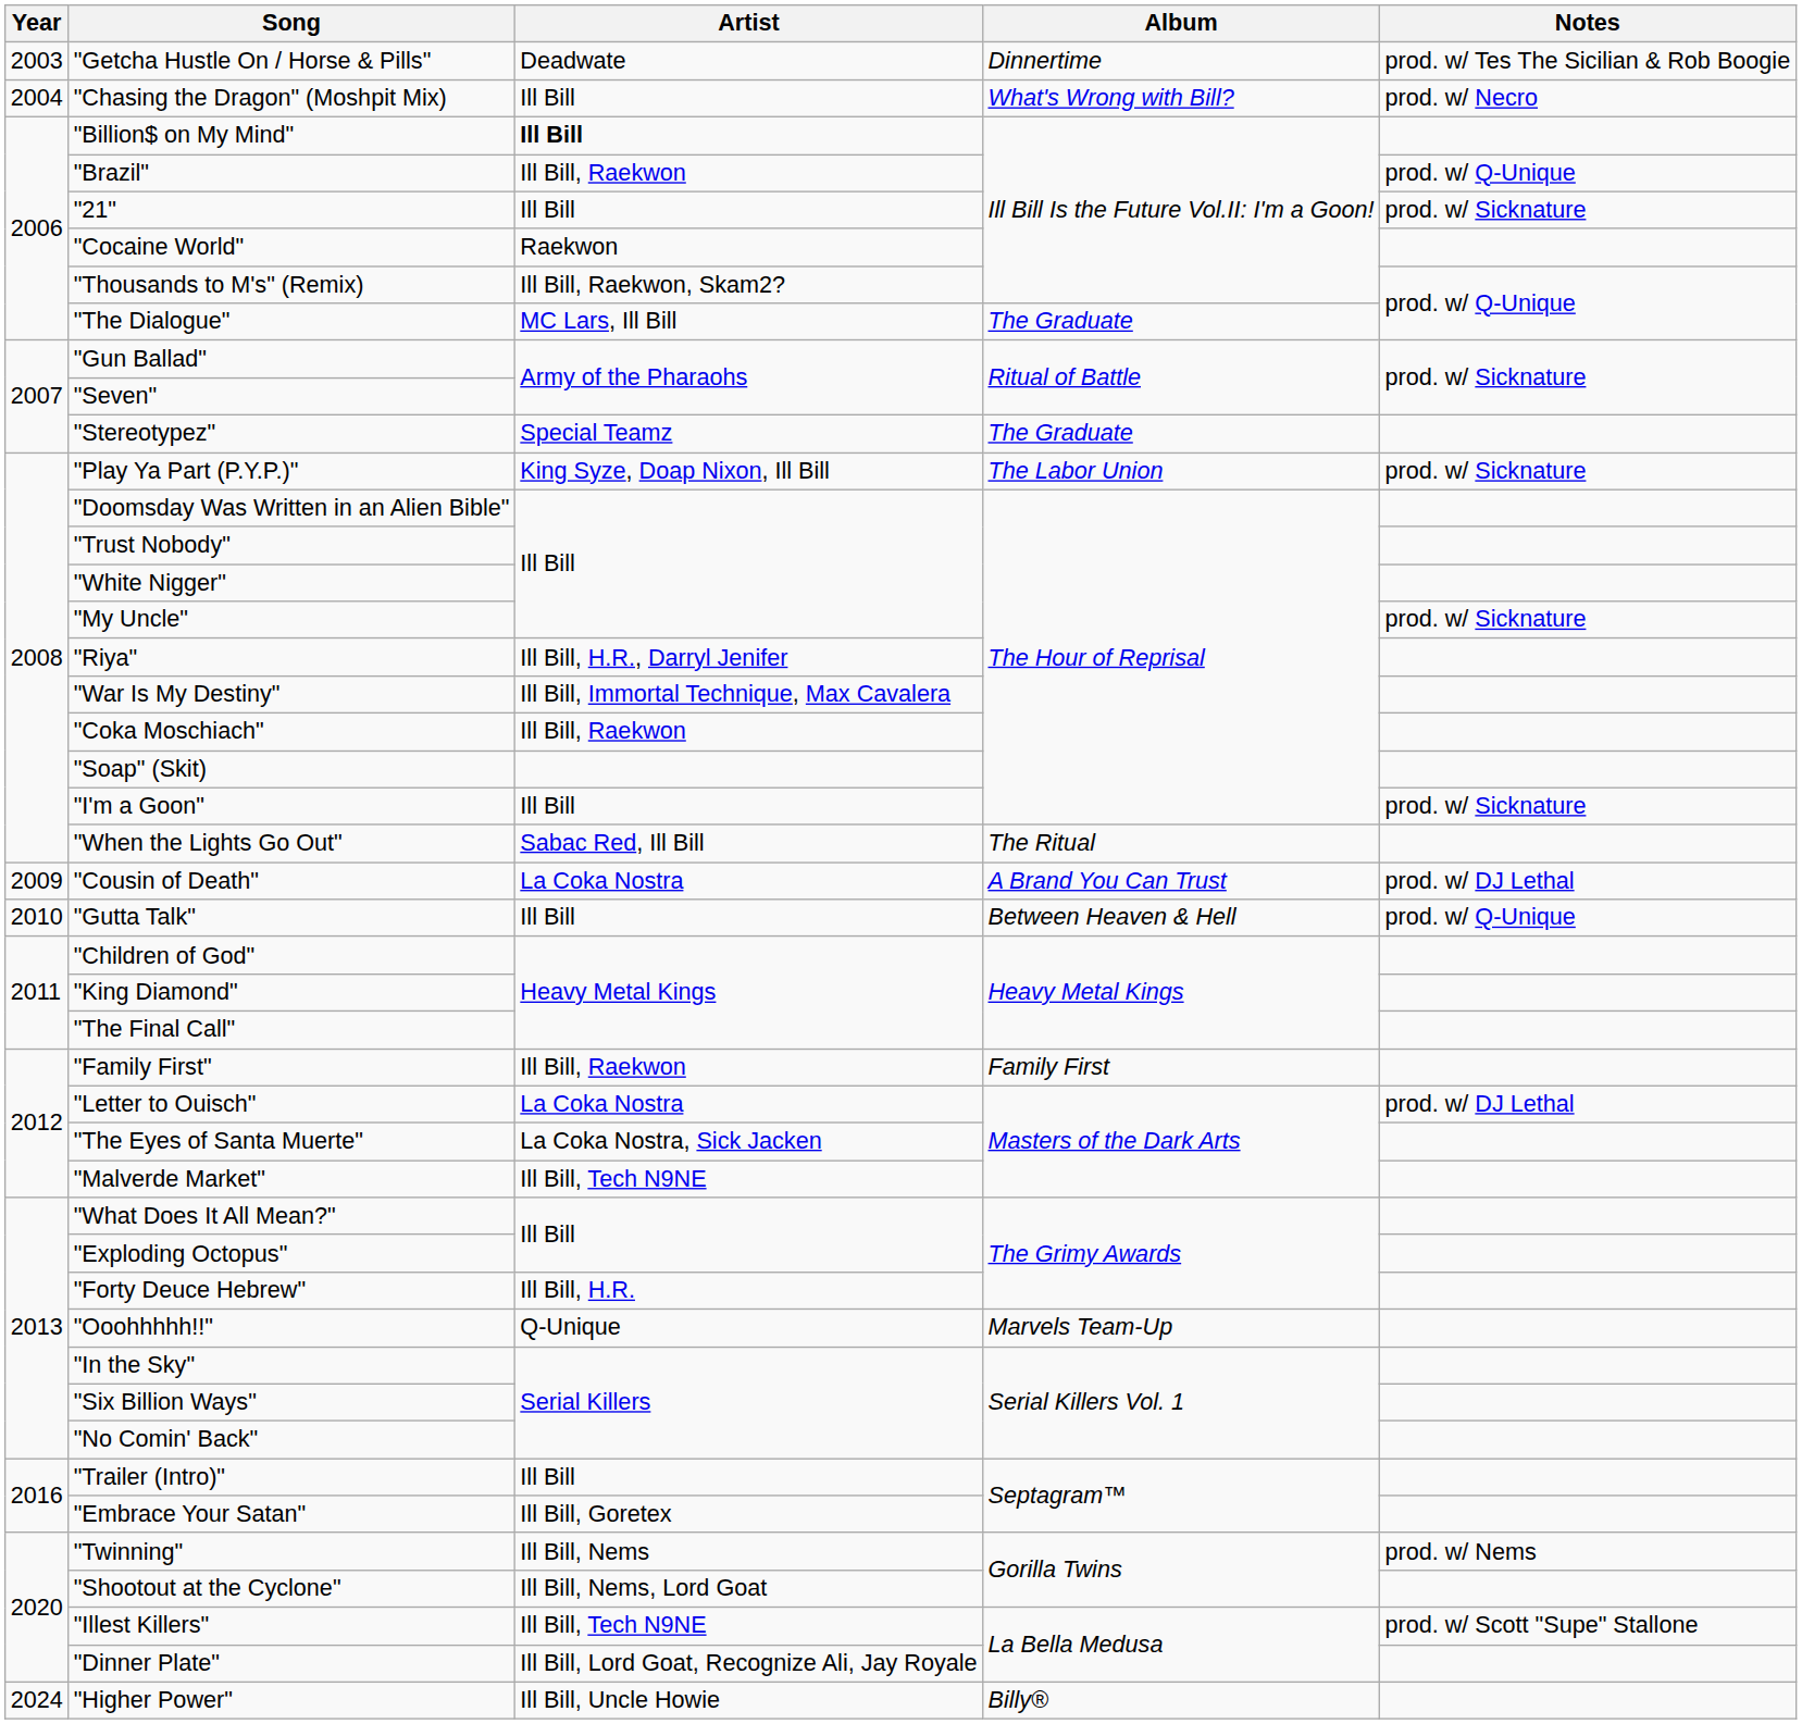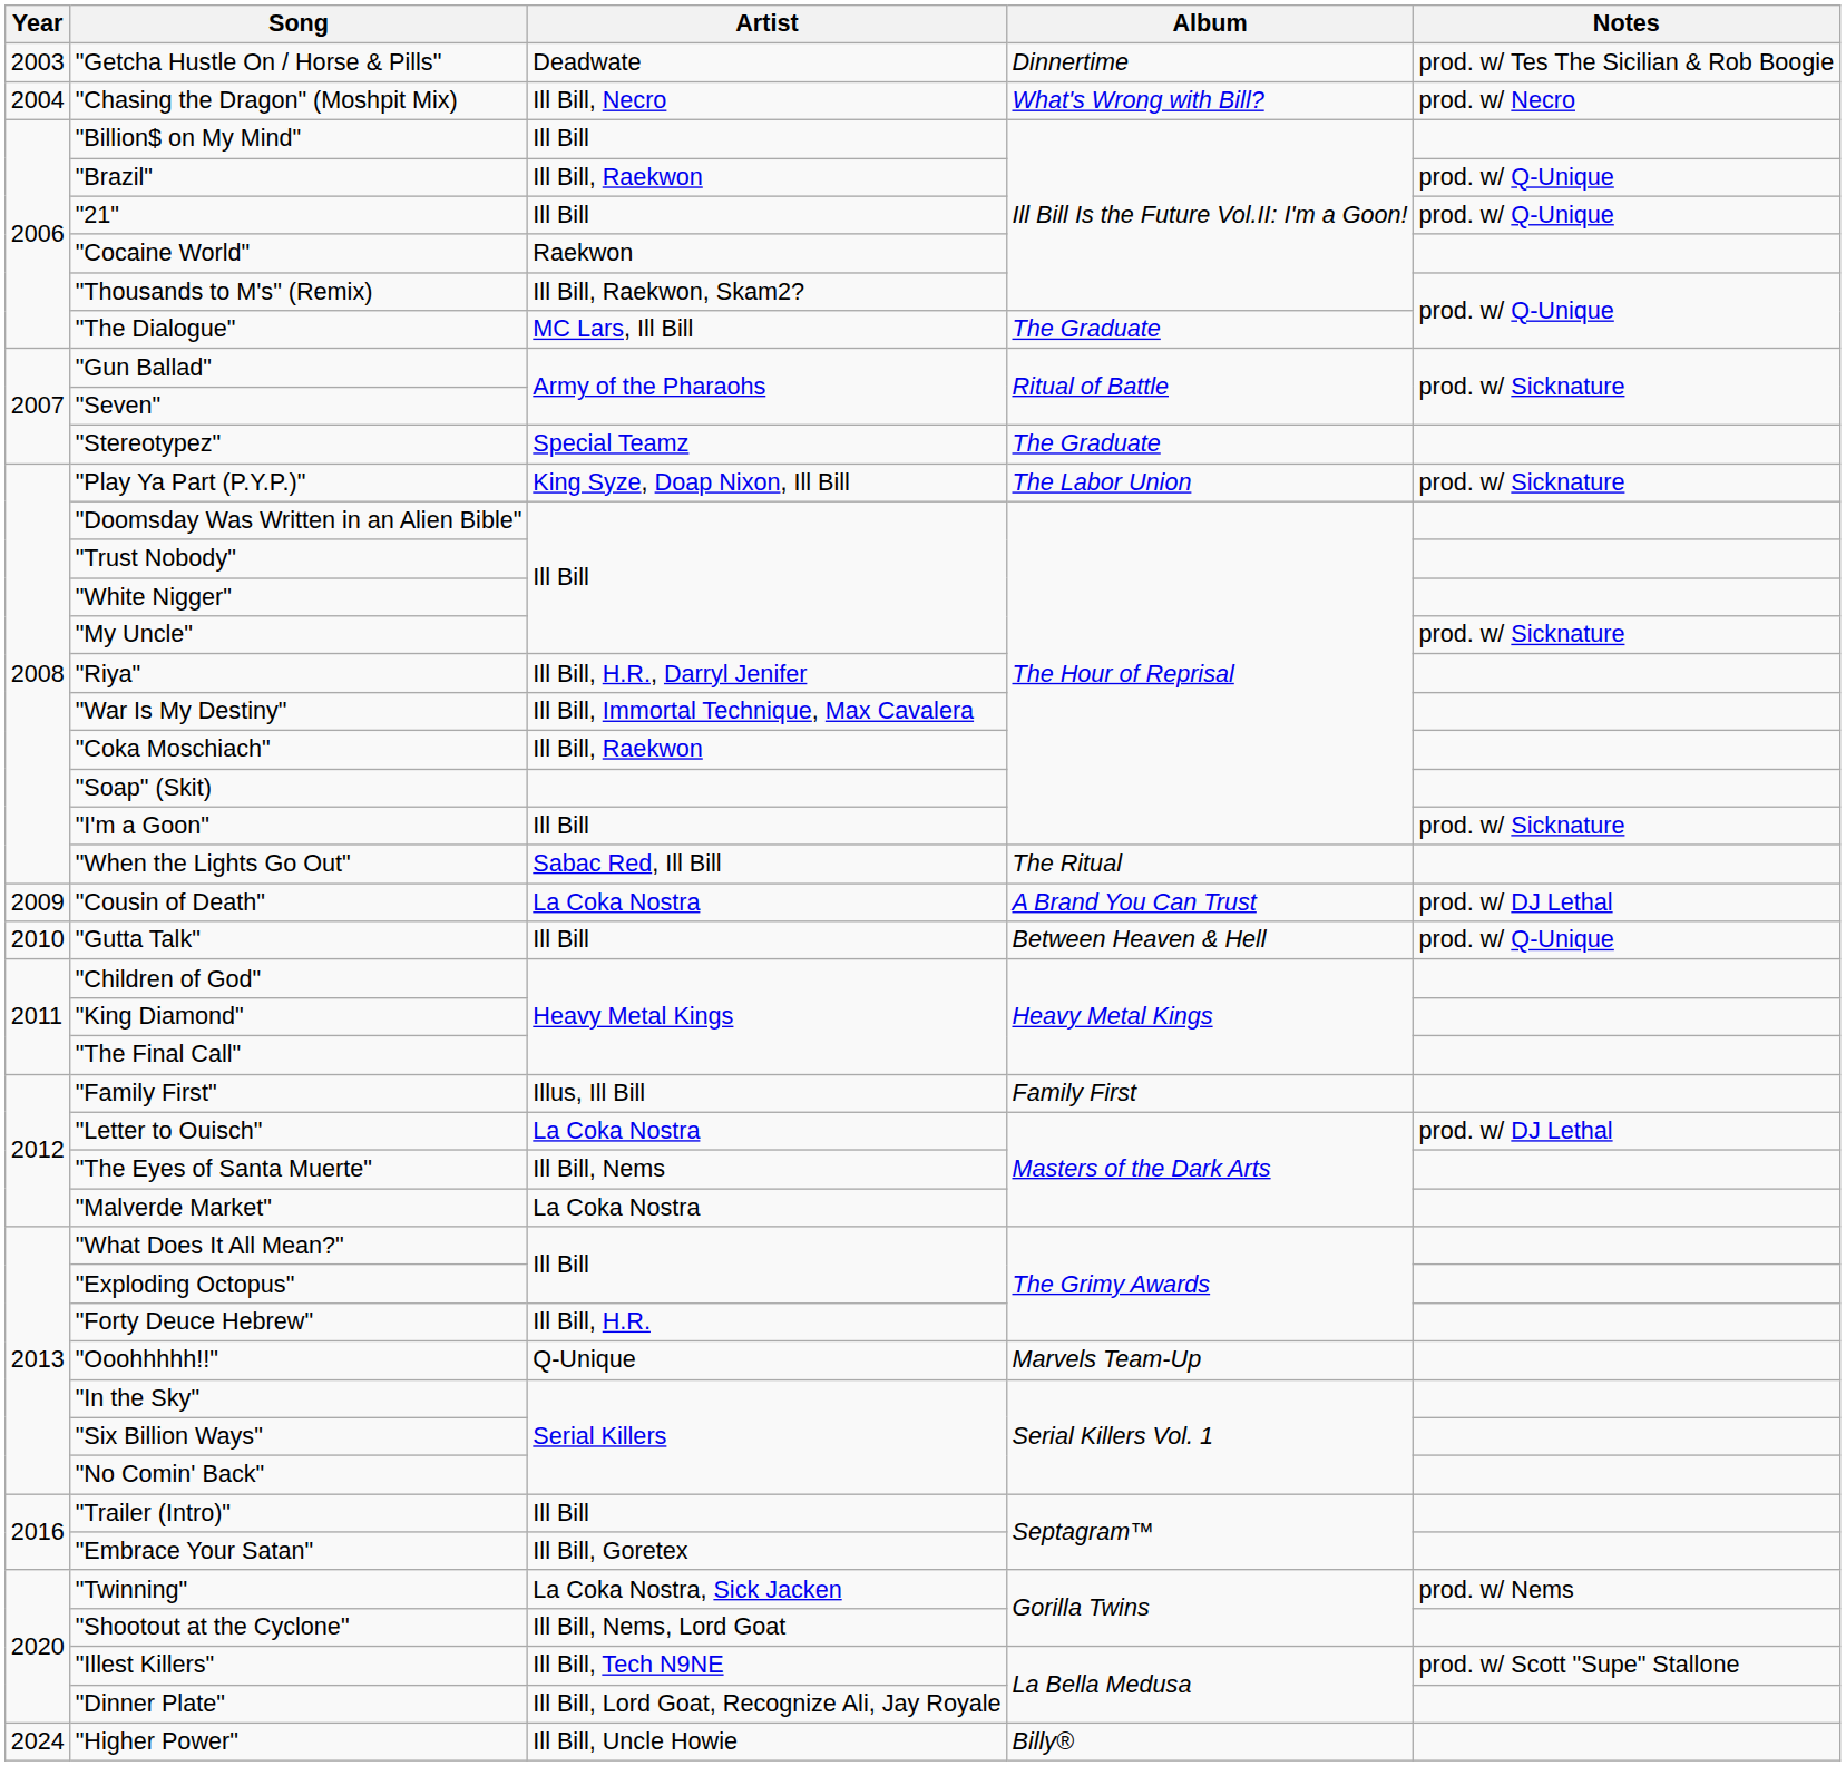 <table class="wikitable plainrowheaders sortable">
 <tr>
 <th>Year</th>
 <th>Song</th>
 <th>Artist</th>
 <th>Album</th>
 <th>Notes</th>
 </tr>
 <tr>
 <td>2003</td>
 <td>"Getcha Hustle On / Horse & Pills"</td>
 <td>Deadwate</td>
 <td><em>Dinnertime</em></td>
 <td>prod. w/ Tes The Sicilian & Rob Boogie</td>
 </tr>
 <tr>
 <td>2004</td>
 <td>"Chasing the Dragon" (Moshpit Mix)</td>
-<td>Ill Bill</td>
+<td>Ill Bill, <a href='#'>Necro</a></td>
 <td><em><a href='#'>What's Wrong with Bill?</a></em></td>
 <td>prod. w/ <a href='#'>Necro</a></td>
 </tr>
 <tr>
 <td rowspan="6">2006</td>
 <td>"Billion$ on My Mind"</td>
-<td><strong>Ill Bill</strong></td>
+<td>Ill Bill</td>
 <td rowspan="5"><em>Ill Bill Is the Future Vol.II: I'm a Goon!</em></td>
 <td></td>
 </tr>
 <tr>
 <td>"Brazil"</td>
 <td>Ill Bill, <a href='#'>Raekwon</a></td>
 <td>prod. w/ <a href='#'>Q-Unique</a></td>
 </tr>
 <tr>
 <td>"21"</td>
 <td>Ill Bill</td>
-<td>prod. w/ <a href='#'>Sicknature</a></td>
+<td>prod. w/ <a href='#'>Q-Unique</a></td>
 </tr>
 <tr>
 <td>"Cocaine World"</td>
 <td>Raekwon</td>
 <td></td>
 </tr>
 <tr>
 <td>"Thousands to M's" (Remix)</td>
 <td>Ill Bill, Raekwon, Skam2?</td>
 <td rowspan="2">prod. w/ <a href='#'>Q-Unique</a></td>
 </tr>
 <tr>
 <td>"The Dialogue"</td>
 <td><a href='#'>MC Lars</a>, Ill Bill</td>
 <td><em><a href='#'>The Graduate</a></em></td>
 </tr>
 <tr>
 <td rowspan="3">2007</td>
 <td>"Gun Ballad"</td>
 <td rowspan="2"><a href='#'>Army of the Pharaohs</a></td>
 <td rowspan="2"><em><a href='#'>Ritual of Battle</a></em></td>
 <td rowspan="2">prod. w/ <a href='#'>Sicknature</a></td>
 </tr>
 <tr>
 <td>"Seven"</td>
 </tr>
 <tr>
 <td>"Stereotypez"</td>
 <td><a href='#'>Special Teamz</a></td>
 <td><em><a href='#'>The Graduate</a></em></td>
 <td></td>
 </tr>
 <tr>
 <td rowspan="11">2008</td>
 <td>"Play Ya Part (P.Y.P.)"</td>
 <td><a href='#'>King Syze</a>, <a href='#'>Doap Nixon</a>, Ill Bill</td>
 <td><em><a href='#'>The Labor Union</a></em></td>
 <td>prod. w/ <a href='#'>Sicknature</a></td>
 </tr>
 <tr>
 <td>"Doomsday Was Written in an Alien Bible"</td>
 <td rowspan="4">Ill Bill</td>
 <td rowspan="9"><em><a href='#'>The Hour of Reprisal</a></em></td>
 <td></td>
 </tr>
 <tr>
 <td>"Trust Nobody"</td>
 <td></td>
 </tr>
 <tr>
 <td>"White Nigger"</td>
 <td></td>
 </tr>
 <tr>
 <td>"My Uncle"</td>
 <td>prod. w/ <a href='#'>Sicknature</a></td>
 </tr>
 <tr>
 <td>"Riya"</td>
 <td>Ill Bill, <a href='#'>H.R.</a>, <a href='#'>Darryl Jenifer</a></td>
 <td></td>
 </tr>
 <tr>
 <td>"War Is My Destiny"</td>
 <td>Ill Bill, <a href='#'>Immortal Technique</a>, <a href='#'>Max Cavalera</a></td>
 <td></td>
 </tr>
 <tr>
 <td>"Coka Moschiach"</td>
 <td>Ill Bill, <a href='#'>Raekwon</a></td>
 <td></td>
 </tr>
 <tr>
 <td>"Soap" (Skit)</td>
 <td></td>
 <td></td>
 </tr>
 <tr>
 <td>"I'm a Goon"</td>
 <td>Ill Bill</td>
 <td>prod. w/ <a href='#'>Sicknature</a></td>
 </tr>
 <tr>
 <td>"When the Lights Go Out"</td>
 <td><a href='#'>Sabac Red</a>, Ill Bill</td>
 <td><em>The Ritual</em></td>
 <td></td>
 </tr>
 <tr>
 <td>2009</td>
 <td>"Cousin of Death"</td>
 <td><a href='#'>La Coka Nostra</a></td>
 <td><em><a href='#'>A Brand You Can Trust</a></em></td>
 <td>prod. w/ <a href='#'>DJ Lethal</a></td>
 </tr>
 <tr>
 <td>2010</td>
 <td>"Gutta Talk"</td>
 <td>Ill Bill</td>
 <td><em>Between Heaven & Hell</em></td>
 <td>prod. w/ <a href='#'>Q-Unique</a></td>
 </tr>
 <tr>
 <td rowspan="3">2011</td>
 <td>"Children of God"</td>
 <td rowspan="3"><a href='#'>Heavy Metal Kings</a></td>
 <td rowspan="3"><em><a href='#'>Heavy Metal Kings</a></em></td>
 <td></td>
 </tr>
 <tr>
 <td>"King Diamond"</td>
 <td></td>
 </tr>
 <tr>
 <td>"The Final Call"</td>
 <td></td>
 </tr>
 <tr>
 <td rowspan="4">2012</td>
 <td>"Family First"</td>
-<td>Ill Bill, <a href='#'>Raekwon</a></td>
+<td>Illus, Ill Bill</td>
 <td><em>Family First</em></td>
 <td></td>
 </tr>
 <tr>
 <td>"Letter to Ouisch"</td>
 <td><a href='#'>La Coka Nostra</a></td>
 <td rowspan="3"><em><a href='#'>Masters of the Dark Arts</a></em></td>
 <td>prod. w/ <a href='#'>DJ Lethal</a></td>
 </tr>
 <tr>
 <td>"The Eyes of Santa Muerte"</td>
-<td>La Coka Nostra, <a href='#'>Sick Jacken</a></td>
+<td>Ill Bill, Nems</td>
 <td></td>
 </tr>
 <tr>
 <td>"Malverde Market"</td>
-<td>Ill Bill, <a href='#'>Tech N9NE</a></td>
+<td>La Coka Nostra</td>
 <td></td>
 </tr>
 <tr>
 <td rowspan="7">2013</td>
 <td>"What Does It All Mean?"</td>
 <td rowspan="2">Ill Bill</td>
 <td rowspan="3"><em><a href='#'>The Grimy Awards</a></em></td>
 <td></td>
 </tr>
 <tr>
 <td>"Exploding Octopus"</td>
 <td></td>
 </tr>
 <tr>
 <td>"Forty Deuce Hebrew"</td>
 <td>Ill Bill, <a href='#'>H.R.</a></td>
 <td></td>
 </tr>
 <tr>
 <td>"Ooohhhhh!!"</td>
 <td>Q-Unique</td>
 <td><em>Marvels Team-Up</em></td>
 <td></td>
 </tr>
 <tr>
 <td>"In the Sky"</td>
 <td rowspan="3"><a href='#'>Serial Killers</a></td>
 <td rowspan="3"><em>Serial Killers Vol. 1</em></td>
 <td></td>
 </tr>
 <tr>
 <td>"Six Billion Ways"</td>
 <td></td>
 </tr>
 <tr>
 <td>"No Comin' Back"</td>
 <td></td>
 </tr>
 <tr>
 <td rowspan="2">2016</td>
 <td>"Trailer (Intro)"</td>
 <td>Ill Bill</td>
 <td rowspan="2"><em>Septagram™</em></td>
 <td></td>
 </tr>
 <tr>
 <td>"Embrace Your Satan"</td>
 <td>Ill Bill, Goretex</td>
 <td></td>
 </tr>
 <tr>
 <td rowspan="4">2020</td>
 <td>"Twinning"</td>
-<td>Ill Bill, Nems</td>
+<td>La Coka Nostra, <a href='#'>Sick Jacken</a></td>
 <td rowspan="2"><em>Gorilla Twins</em></td>
 <td>prod. w/ Nems</td>
 </tr>
 <tr>
 <td>"Shootout at the Cyclone"</td>
 <td>Ill Bill, Nems, Lord Goat</td>
 <td></td>
 </tr>
 <tr>
 <td>"Illest Killers"</td>
 <td>Ill Bill, <a href='#'>Tech N9NE</a></td>
 <td rowspan="2"><em>La Bella Medusa</em></td>
 <td>prod. w/ Scott "Supe" Stallone</td>
 </tr>
 <tr>
 <td>"Dinner Plate"</td>
 <td>Ill Bill, Lord Goat, Recognize Ali, Jay Royale</td>
 <td></td>
 </tr>
 <tr>
 <td>2024</td>
 <td>"Higher Power"</td>
 <td>Ill Bill, Uncle Howie</td>
 <td><em>Billy®</em></td>
 <td></td>
 </tr>
 </table>
